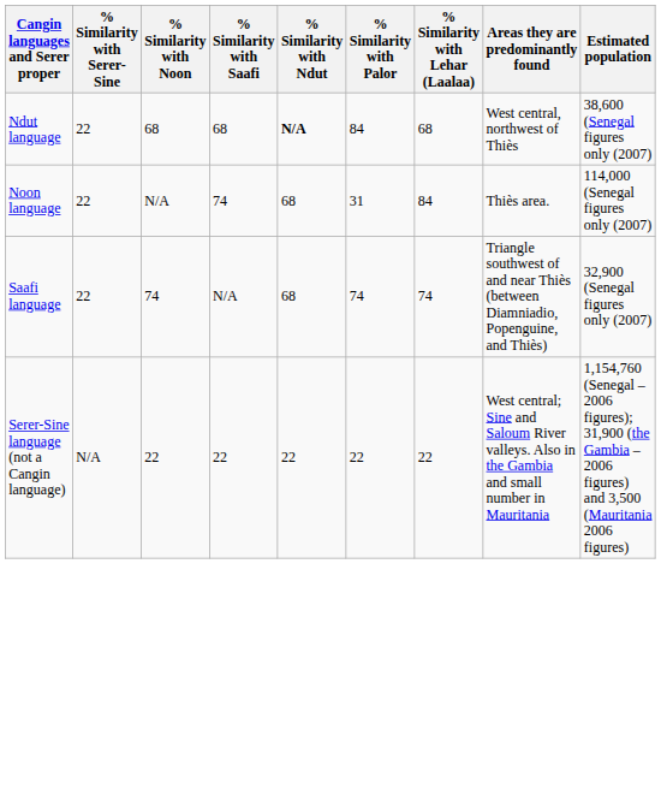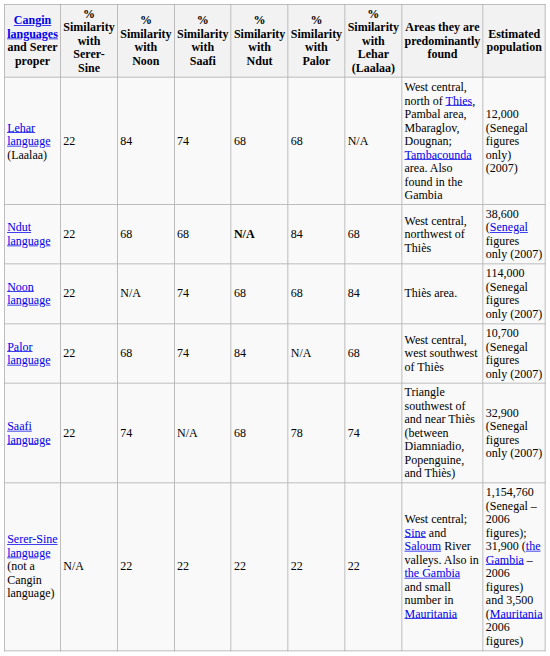 <table class="wikitable">
 <tr>
 <th><a href='#'>Cangin languages</a> and Serer proper</th>
 <th>% Similarity with Serer-Sine</th>
 <th>% Similarity with Noon</th>
 <th>% Similarity with Saafi</th>
 <th>% Similarity with Ndut</th>
 <th>% Similarity with Palor</th>
 <th>% Similarity with Lehar (Laalaa)</th>
 <th>Areas they are predominantly found</th>
 <th>Estimated population</th>
+</tr>
+<tr>
+<td><a href='#'>Lehar language</a> (Laalaa)</td>
+<td>22</td>
+<td>84</td>
+<td>74</td>
+<td>68</td>
+<td>68</td>
+<td>N/A</td>
+<td>West central, north of <a href='#'>Thies</a>, Pambal area, Mbaraglov, Dougnan; <a href='#'>Tambacounda</a> area. Also found in the Gambia</td>
+<td>12,000 (Senegal figures only) (2007)</td>
 </tr>
 <tr>
 <td><a href='#'>Ndut language</a></td>
 <td>22</td>
 <td>68</td>
 <td>68</td>
 <td><strong>N/A</strong></td>
 <td>84</td>
 <td>68</td>
 <td>West central, northwest of Thiès</td>
 <td>38,600 (<a href='#'>Senegal</a> figures only (2007)</td>
 </tr>
 <tr>
 <td><a href='#'>Noon language</a></td>
 <td>22</td>
 <td>N/A</td>
 <td>74</td>
 <td>68</td>
-<td>31</td>
+<td>68</td>
 <td>84</td>
 <td>Thiès area.</td>
 <td>114,000 (Senegal figures only (2007)</td>
+</tr>
+<tr>
+<td><a href='#'>Palor language</a></td>
+<td>22</td>
+<td>68</td>
+<td>74</td>
+<td>84</td>
+<td>N/A</td>
+<td>68</td>
+<td>West central, west southwest of Thiès</td>
+<td>10,700 (Senegal figures only (2007)</td>
 </tr>
 <tr>
 <td><a href='#'>Saafi language</a></td>
 <td>22</td>
 <td>74</td>
 <td>N/A</td>
 <td>68</td>
-<td>74</td>
+<td>78</td>
 <td>74</td>
 <td>Triangle southwest of and near Thiès (between Diamniadio, Popenguine, and Thiès)</td>
 <td>32,900 (Senegal figures only (2007)</td>
 </tr>
 <tr>
 <td><a href='#'>Serer-Sine language</a> (not a Cangin language)</td>
 <td>N/A</td>
 <td>22</td>
 <td>22</td>
 <td>22</td>
 <td>22</td>
 <td>22</td>
 <td>West central; <a href='#'>Sine</a> and <a href='#'>Saloum</a> River valleys. Also in <a href='#'>the Gambia</a> and small number in <a href='#'>Mauritania</a></td>
 <td>1,154,760 (Senegal –  2006 figures); 31,900 (<a href='#'>the Gambia</a> – 2006 figures) and 3,500 (<a href='#'>Mauritania</a> 2006 figures)</td>
 </tr>
 </table>
